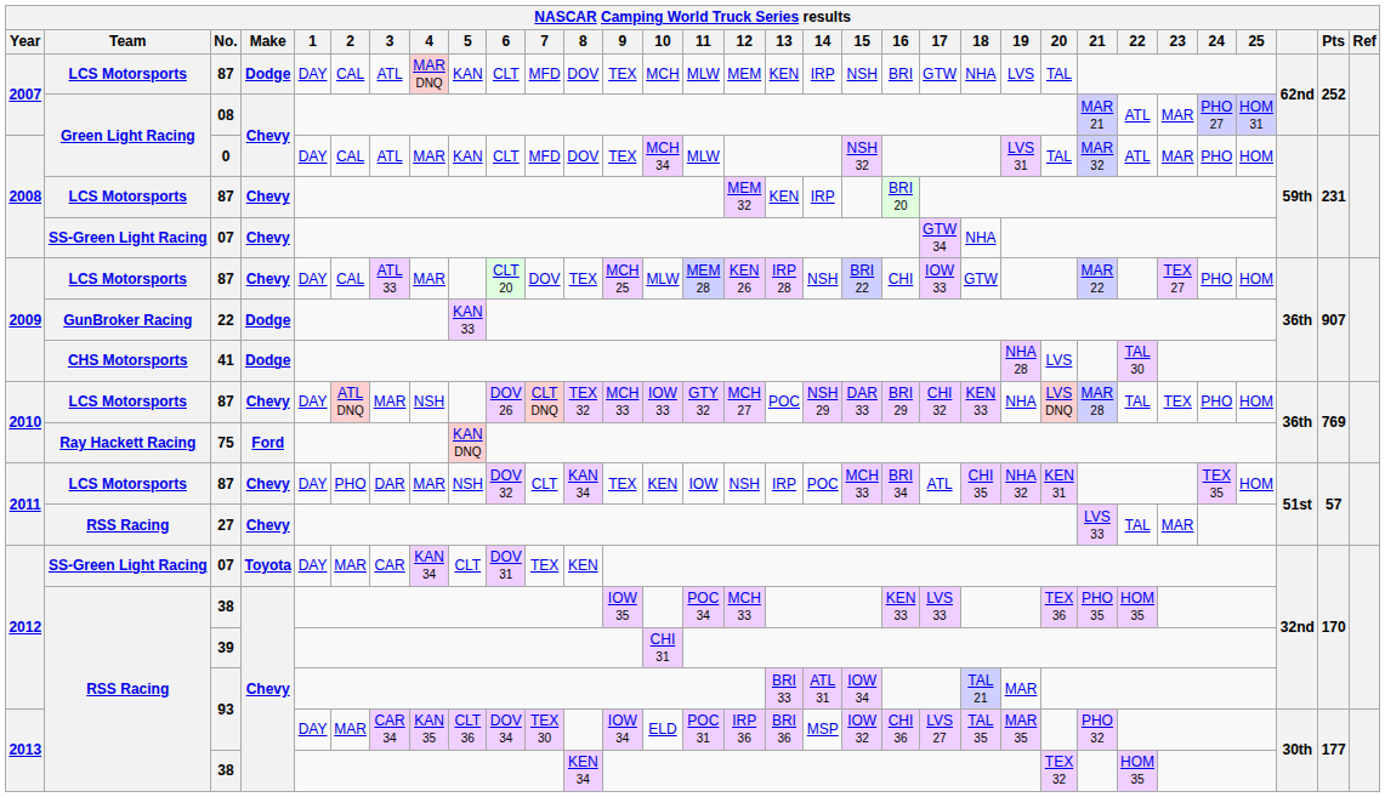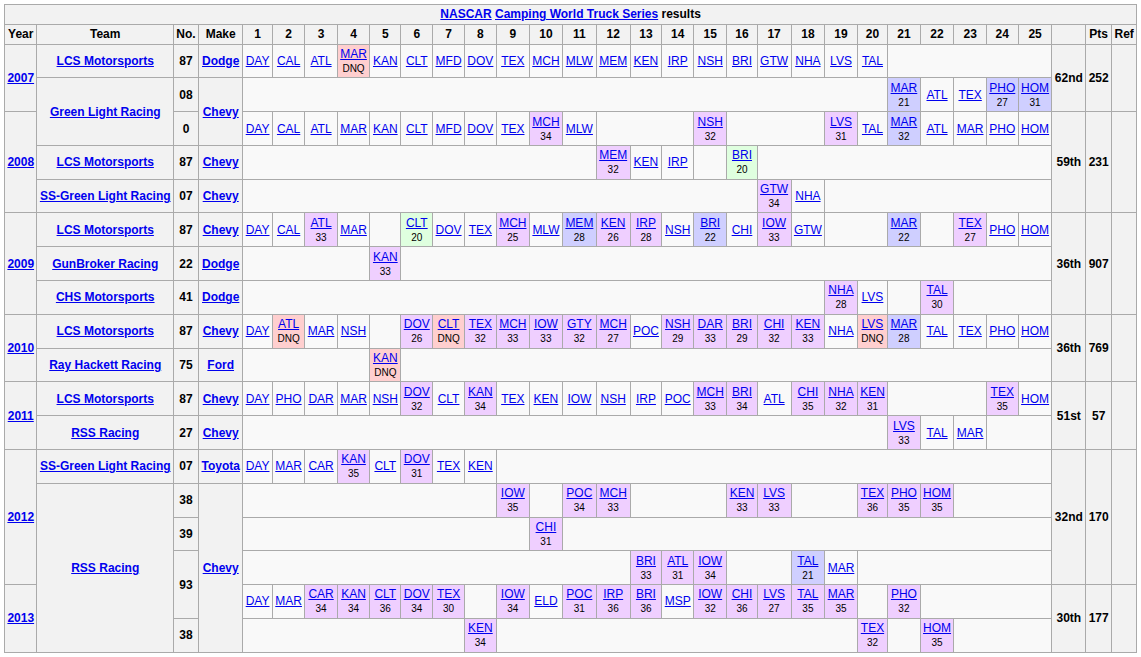 <table class="wikitable" style="text-align:center; font-size:75%">
 <tr>
 <th colspan=45><a href='#'>NASCAR</a> <a href='#'>Camping World Truck Series</a> results</th>
 </tr>
 <tr>
 <th>Year</th>
 <th>Team</th>
 <th>No.</th>
 <th>Make</th>
 <th>1</th>
 <th>2</th>
 <th>3</th>
 <th>4</th>
 <th>5</th>
 <th>6</th>
 <th>7</th>
 <th>8</th>
 <th>9</th>
 <th>10</th>
 <th>11</th>
 <th>12</th>
 <th>13</th>
 <th>14</th>
 <th>15</th>
 <th>16</th>
 <th>17</th>
 <th>18</th>
 <th>19</th>
 <th>20</th>
 <th>21</th>
 <th>22</th>
 <th>23</th>
 <th>24</th>
 <th>25</th>
 <th></th>
 <th>Pts</th>
 <th>Ref</th>
 </tr>
 <tr>
 <th rowspan=2><a href='#'>2007</a></th>
 <th><a href='#'>LCS Motorsports</a></th>
 <th>87</th>
 <th><a href='#'>Dodge</a></th>
 <td><a href='#'>DAY</a></td>
 <td><a href='#'>CAL</a></td>
 <td><a href='#'>ATL</a></td>
 <td style="background:#ffcfcf"><a href='#'>MAR</a><br><small>DNQ</small></td>
 <td><a href='#'>KAN</a></td>
 <td><a href='#'>CLT</a></td>
 <td><a href='#'>MFD</a></td>
 <td><a href='#'>DOV</a></td>
 <td><a href='#'>TEX</a></td>
 <td><a href='#'>MCH</a></td>
 <td><a href='#'>MLW</a></td>
 <td><a href='#'>MEM</a></td>
 <td><a href='#'>KEN</a></td>
 <td><a href='#'>IRP</a></td>
 <td><a href='#'>NSH</a></td>
 <td><a href='#'>BRI</a></td>
 <td><a href='#'>GTW</a></td>
 <td><a href='#'>NHA</a></td>
 <td><a href='#'>LVS</a></td>
 <td><a href='#'>TAL</a></td>
 <td colspan=5></td>
 <th rowspan=2>62nd</th>
 <th rowspan=2>252</th>
 <th rowspan=2></th>
 </tr>
 <tr>
 <th rowspan=2><a href='#'>Green Light Racing</a></th>
 <th>08</th>
 <th rowspan=2><a href='#'>Chevy</a></th>
 <td colspan=20></td>
 <td style="background:#CFCFFF;"><a href='#'>MAR</a><br><small>21</small></td>
 <td><a href='#'>ATL</a></td>
-<td><a href='#'>MAR</a></td>
+<td><a href='#'>TEX</a></td>
 <td style="background:#CFCFFF;"><a href='#'>PHO</a><br><small>27</small></td>
 <td style="background:#CFCFFF;"><a href='#'>HOM</a><br><small>31</small></td>
 </tr>
 <tr>
 <th rowspan=3><a href='#'>2008</a></th>
 <th>0</th>
 <td><a href='#'>DAY</a></td>
 <td><a href='#'>CAL</a></td>
 <td><a href='#'>ATL</a></td>
 <td><a href='#'>MAR</a></td>
 <td><a href='#'>KAN</a></td>
 <td><a href='#'>CLT</a></td>
 <td><a href='#'>MFD</a></td>
 <td><a href='#'>DOV</a></td>
 <td><a href='#'>TEX</a></td>
 <td style="background:#EFCFFF;"><a href='#'>MCH</a><br><small>34</small></td>
 <td><a href='#'>MLW</a></td>
 <td colspan=3></td>
 <td style="background:#EFCFFF;"><a href='#'>NSH</a><br><small>32</small></td>
 <td colspan=3></td>
 <td style="background:#EFCFFF;"><a href='#'>LVS</a><br><small>31</small></td>
 <td><a href='#'>TAL</a></td>
 <td style="background:#CFCFFF;"><a href='#'>MAR</a><br><small>32</small></td>
 <td><a href='#'>ATL</a></td>
 <td><a href='#'>MAR</a></td>
 <td><a href='#'>PHO</a></td>
 <td><a href='#'>HOM</a></td>
 <th rowspan=3>59th</th>
 <th rowspan=3>231</th>
 <th rowspan=3></th>
 </tr>
 <tr>
 <th><a href='#'>LCS Motorsports</a></th>
 <th>87</th>
 <th><a href='#'>Chevy</a></th>
 <td colspan=11></td>
 <td style="background:#EFCFFF;"><a href='#'>MEM</a><br><small>32</small></td>
 <td><a href='#'>KEN</a></td>
 <td><a href='#'>IRP</a></td>
 <td colspan=1></td>
 <td style="background:#DFFFDF;"><a href='#'>BRI</a><br><small>20</small></td>
 </tr>
 <tr>
 <th><a href='#'>SS-Green Light Racing</a></th>
 <th>07</th>
 <th><a href='#'>Chevy</a></th>
 <td colspan=16></td>
 <td style="background:#EFCFFF;"><a href='#'>GTW</a><br><small>34</small></td>
 <td><a href='#'>NHA</a></td>
 <td colspan=7></td>
 </tr>
 <tr>
 <th rowspan=3><a href='#'>2009</a></th>
 <th><a href='#'>LCS Motorsports</a></th>
 <th>87</th>
 <th><a href='#'>Chevy</a></th>
 <td><a href='#'>DAY</a></td>
 <td><a href='#'>CAL</a></td>
 <td style="background:#EFCFFF;"><a href='#'>ATL</a><br><small>33</small></td>
 <td><a href='#'>MAR</a></td>
 <td colspan=1></td>
 <td style="background:#DFFFDF;"><a href='#'>CLT</a><br><small>20</small></td>
 <td><a href='#'>DOV</a></td>
 <td><a href='#'>TEX</a></td>
 <td style="background:#EFCFFF;"><a href='#'>MCH</a><br><small>25</small></td>
 <td><a href='#'>MLW</a></td>
 <td style="background:#CFCFFF;"><a href='#'>MEM</a><br><small>28</small></td>
 <td style="background:#EFCFFF;"><a href='#'>KEN</a><br><small>26</small></td>
 <td style="background:#EFCFFF;"><a href='#'>IRP</a><br><small>28</small></td>
 <td><a href='#'>NSH</a></td>
 <td style="background:#CFCFFF;"><a href='#'>BRI</a><br><small>22</small></td>
 <td><a href='#'>CHI</a></td>
 <td style="background:#EFCFFF;"><a href='#'>IOW</a><br><small>33</small></td>
 <td><a href='#'>GTW</a></td>
 <td colspan=2></td>
 <td style="background:#CFCFFF;"><a href='#'>MAR</a><br><small>22</small></td>
 <td colspan=1></td>
 <td style="background:#EFCFFF;"><a href='#'>TEX</a><br><small>27</small></td>
 <td><a href='#'>PHO</a></td>
 <td><a href='#'>HOM</a></td>
 <th rowspan=3>36th</th>
 <th rowspan=3>907</th>
 <th rowspan=3></th>
 </tr>
 <tr>
 <th><a href='#'>GunBroker Racing</a></th>
 <th>22</th>
 <th><a href='#'>Dodge</a></th>
 <td colspan=4></td>
 <td style="background:#EFCFFF;"><a href='#'>KAN</a><br><small>33</small></td>
 <td colspan=20></td>
 </tr>
 <tr>
 <th><a href='#'>CHS Motorsports</a></th>
 <th>41</th>
 <th><a href='#'>Dodge</a></th>
 <td colspan=18></td>
 <td style="background:#EFCFFF;"><a href='#'>NHA</a><br><small>28</small></td>
 <td><a href='#'>LVS</a></td>
 <td colspan=1></td>
 <td style="background:#EFCFFF;"><a href='#'>TAL</a><br><small>30</small></td>
 <td colspan=3></td>
 </tr>
 <tr>
 <th rowspan=2><a href='#'>2010</a></th>
 <th><a href='#'>LCS Motorsports</a></th>
 <th>87</th>
 <th><a href='#'>Chevy</a></th>
 <td><a href='#'>DAY</a></td>
 <td style="background:#ffcfcf"><a href='#'>ATL</a><br><small>DNQ</small></td>
 <td><a href='#'>MAR</a></td>
 <td><a href='#'>NSH</a></td>
 <td colspan=1></td>
 <td style="background:#EFCFFF;"><a href='#'>DOV</a><br><small>26</small></td>
 <td style="background:#ffcfcf"><a href='#'>CLT</a><br><small>DNQ</small></td>
 <td style="background:#EFCFFF;"><a href='#'>TEX</a><br><small>32</small></td>
 <td style="background:#EFCFFF;"><a href='#'>MCH</a><br><small>33</small></td>
 <td style="background:#EFCFFF;"><a href='#'>IOW</a><br><small>33</small></td>
 <td style="background:#EFCFFF;"><a href='#'>GTY</a><br><small>32</small></td>
 <td style="background:#EFCFFF;"><a href='#'>MCH</a><br><small>27</small></td>
 <td><a href='#'>POC</a></td>
 <td style="background:#EFCFFF;"><a href='#'>NSH</a><br><small>29</small></td>
 <td style="background:#EFCFFF;"><a href='#'>DAR</a><br><small>33</small></td>
 <td style="background:#EFCFFF;"><a href='#'>BRI</a><br><small>29</small></td>
 <td style="background:#EFCFFF;"><a href='#'>CHI</a><br><small>32</small></td>
 <td style="background:#EFCFFF;"><a href='#'>KEN</a><br><small>33</small></td>
 <td><a href='#'>NHA</a></td>
 <td style="background:#ffcfcf"><a href='#'>LVS</a><br><small>DNQ</small></td>
 <td style="background:#CFCFFF;"><a href='#'>MAR</a><br><small>28</small></td>
 <td><a href='#'>TAL</a></td>
 <td><a href='#'>TEX</a></td>
 <td><a href='#'>PHO</a></td>
 <td><a href='#'>HOM</a></td>
 <th rowspan=2>36th</th>
 <th rowspan=2>769</th>
 <th rowspan=2></th>
 </tr>
 <tr>
 <th><a href='#'>Ray Hackett Racing</a></th>
 <th>75</th>
 <th><a href='#'>Ford</a></th>
 <td colspan=4></td>
 <td style="background:#ffcfcf"><a href='#'>KAN</a><br><small>DNQ</small></td>
 <td colspan=20></td>
 </tr>
 <tr>
 <th rowspan=2><a href='#'>2011</a></th>
 <th><a href='#'>LCS Motorsports</a></th>
 <th>87</th>
 <th><a href='#'>Chevy</a></th>
 <td><a href='#'>DAY</a></td>
 <td><a href='#'>PHO</a></td>
 <td><a href='#'>DAR</a></td>
 <td><a href='#'>MAR</a></td>
 <td><a href='#'>NSH</a></td>
 <td style="background:#EFCFFF;"><a href='#'>DOV</a><br><small>32</small></td>
 <td><a href='#'>CLT</a></td>
 <td style="background:#EFCFFF;"><a href='#'>KAN</a><br><small>34</small></td>
 <td><a href='#'>TEX</a></td>
 <td><a href='#'>KEN</a></td>
 <td><a href='#'>IOW</a></td>
 <td><a href='#'>NSH</a></td>
 <td><a href='#'>IRP</a></td>
 <td><a href='#'>POC</a></td>
 <td style="background:#EFCFFF;"><a href='#'>MCH</a><br><small>33</small></td>
 <td style="background:#EFCFFF;"><a href='#'>BRI</a><br><small>34</small></td>
 <td><a href='#'>ATL</a></td>
 <td style="background:#EFCFFF;"><a href='#'>CHI</a><br><small>35</small></td>
 <td style="background:#EFCFFF;"><a href='#'>NHA</a><br><small>32</small></td>
 <td style="background:#EFCFFF;"><a href='#'>KEN</a><br><small>31</small></td>
 <td colspan=3></td>
 <td style="background:#EFCFFF;"><a href='#'>TEX</a><br><small>35</small></td>
 <td><a href='#'>HOM</a></td>
 <th rowspan=2>51st</th>
 <th rowspan=2>57</th>
 <th rowspan=2></th>
 </tr>
 <tr>
 <th><a href='#'>RSS Racing</a></th>
 <th>27</th>
 <th><a href='#'>Chevy</a></th>
 <td colspan=20></td>
 <td style="background:#EFCFFF;"><a href='#'>LVS</a><br><small>33</small></td>
 <td><a href='#'>TAL</a></td>
 <td><a href='#'>MAR</a></td>
 <td colspan=2></td>
 </tr>
 <tr>
 <th rowspan=4><a href='#'>2012</a></th>
 <th><a href='#'>SS-Green Light Racing</a></th>
 <th>07</th>
 <th><a href='#'>Toyota</a></th>
 <td><a href='#'>DAY</a></td>
 <td><a href='#'>MAR</a></td>
 <td><a href='#'>CAR</a></td>
-<td style="background:#EFCFFF;"><a href='#'>KAN</a><br><small>34</small></td>
+<td style="background:#EFCFFF;"><a href='#'>KAN</a><br><small>35</small></td>
 <td><a href='#'>CLT</a></td>
 <td style="background:#EFCFFF;"><a href='#'>DOV</a><br><small>31</small></td>
 <td><a href='#'>TEX</a></td>
 <td><a href='#'>KEN</a></td>
 <td colspan=17></td>
 <th rowspan=4>32nd</th>
 <th rowspan=4>170</th>
 <th rowspan=4></th>
 </tr>
 <tr>
 <th rowspan=5><a href='#'>RSS Racing</a></th>
 <th>38</th>
 <th rowspan=5><a href='#'>Chevy</a></th>
 <td colspan=8></td>
 <td style="background:#EFCFFF;"><a href='#'>IOW</a><br><small>35</small></td>
 <td colspan=1></td>
 <td style="background:#EFCFFF;"><a href='#'>POC</a><br><small>34</small></td>
 <td style="background:#EFCFFF;"><a href='#'>MCH</a><br><small>33</small></td>
 <td colspan=3></td>
 <td style="background:#EFCFFF;"><a href='#'>KEN</a><br><small>33</small></td>
 <td style="background:#EFCFFF;"><a href='#'>LVS</a><br><small>33</small></td>
 <td colspan=2></td>
 <td style="background:#EFCFFF;"><a href='#'>TEX</a><br><small>36</small></td>
 <td style="background:#EFCFFF;"><a href='#'>PHO</a><br><small>35</small></td>
 <td style="background:#EFCFFF;"><a href='#'>HOM</a><br><small>35</small></td>
 <td colspan=3></td>
 </tr>
 <tr>
 <th>39</th>
 <td colspan=9></td>
 <td style="background:#EFCFFF;"><a href='#'>CHI</a><br><small>31</small></td>
 <td colspan=15></td>
 </tr>
 <tr>
 <th rowspan=2>93</th>
 <td colspan=12></td>
 <td style="background:#EFCFFF;"><a href='#'>BRI</a><br><small>33</small></td>
 <td style="background:#EFCFFF;"><a href='#'>ATL</a><br><small>31</small></td>
 <td style="background:#EFCFFF;"><a href='#'>IOW</a><br><small>34</small></td>
 <td colspan=2></td>
 <td style="background:#CFCFFF;"><a href='#'>TAL</a><br><small>21</small></td>
 <td><a href='#'>MAR</a></td>
 <td colspan=6></td>
 </tr>
 <tr>
 <th rowspan=2><a href='#'>2013</a></th>
 <td><a href='#'>DAY</a></td>
 <td><a href='#'>MAR</a></td>
 <td style="background:#EFCFFF;"><a href='#'>CAR</a><br><small>34</small></td>
-<td style="background:#EFCFFF;"><a href='#'>KAN</a><br><small>35</small></td>
+<td style="background:#EFCFFF;"><a href='#'>KAN</a><br><small>34</small></td>
 <td style="background:#EFCFFF;"><a href='#'>CLT</a><br><small>36</small></td>
 <td style="background:#EFCFFF;"><a href='#'>DOV</a><br><small>34</small></td>
 <td style="background:#EFCFFF;"><a href='#'>TEX</a><br><small>30</small></td>
 <td colspan=1></td>
 <td style="background:#EFCFFF;"><a href='#'>IOW</a><br><small>34</small></td>
 <td><a href='#'>ELD</a></td>
 <td style="background:#EFCFFF;"><a href='#'>POC</a><br><small>31</small></td>
 <td style="background:#EFCFFF;"><a href='#'>IRP</a><br><small>36</small></td>
 <td style="background:#EFCFFF;"><a href='#'>BRI</a><br><small>36</small></td>
 <td><a href='#'>MSP</a></td>
 <td style="background:#EFCFFF;"><a href='#'>IOW</a><br><small>32</small></td>
 <td style="background:#EFCFFF;"><a href='#'>CHI</a><br><small>36</small></td>
 <td style="background:#EFCFFF;"><a href='#'>LVS</a><br><small>27</small></td>
 <td style="background:#EFCFFF;"><a href='#'>TAL</a><br><small>35</small></td>
 <td style="background:#EFCFFF;"><a href='#'>MAR</a><br><small>35</small></td>
 <td colspan=1></td>
 <td style="background:#EFCFFF;"><a href='#'>PHO</a><br><small>32</small></td>
 <td colspan=4></td>
 <th rowspan=2>30th</th>
 <th rowspan=2>177</th>
 <th rowspan=2></th>
 </tr>
 <tr>
 <th>38</th>
 <td colspan=7></td>
 <td style="background:#EFCFFF;"><a href='#'>KEN</a><br><small>34</small></td>
 <td colspan=11></td>
 <td style="background:#EFCFFF;"><a href='#'>TEX</a><br><small>32</small></td>
 <td colspan=1></td>
 <td style="background:#EFCFFF;"><a href='#'>HOM</a><br><small>35</small></td>
 <td colspan=3></td>
 </tr>
 </table>
